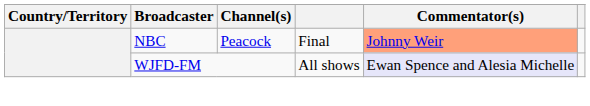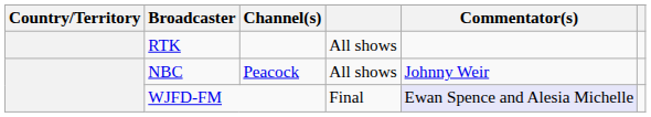 <table class="wikitable plainrowheaders">
 <tr>
 </tr>
 <tr>
 <th scope="col">Country/Territory</th>
 <th scope="col">Broadcaster</th>
 <th scope="col">Channel(s)</th>
 <th scope="col"></th>
 <th scope="col">Commentator(s)</th>
 <th scope="col"></th>
 </tr>
 <tr>
+<th scope="row"></th>
+<td><a href='#'>RTK</a></td>
+<td></td>
+<td>All shows</td>
+<td></td>
+<td></td>
+</tr>
+<tr>
 <th rowspan="2" scope="rowgroup"></th>
 <td><a href='#'>NBC</a></td>
 <td><a href='#'>Peacock</a></td>
-<td>Final</td>
-<td style="background: lightsalmon;"><a href='#'>Johnny Weir</a></td>
+<td>All shows</td>
+<td><a href='#'>Johnny Weir</a></td>
 <td></td>
 </tr>
 <tr>
 <td colspan="2"><a href='#'>WJFD-FM</a></td>
-<td>All shows</td>
+<td>Final</td>
 <td style="background: lavender;">Ewan Spence and Alesia Michelle</td>
 <td></td>
 </tr>
 </table>
